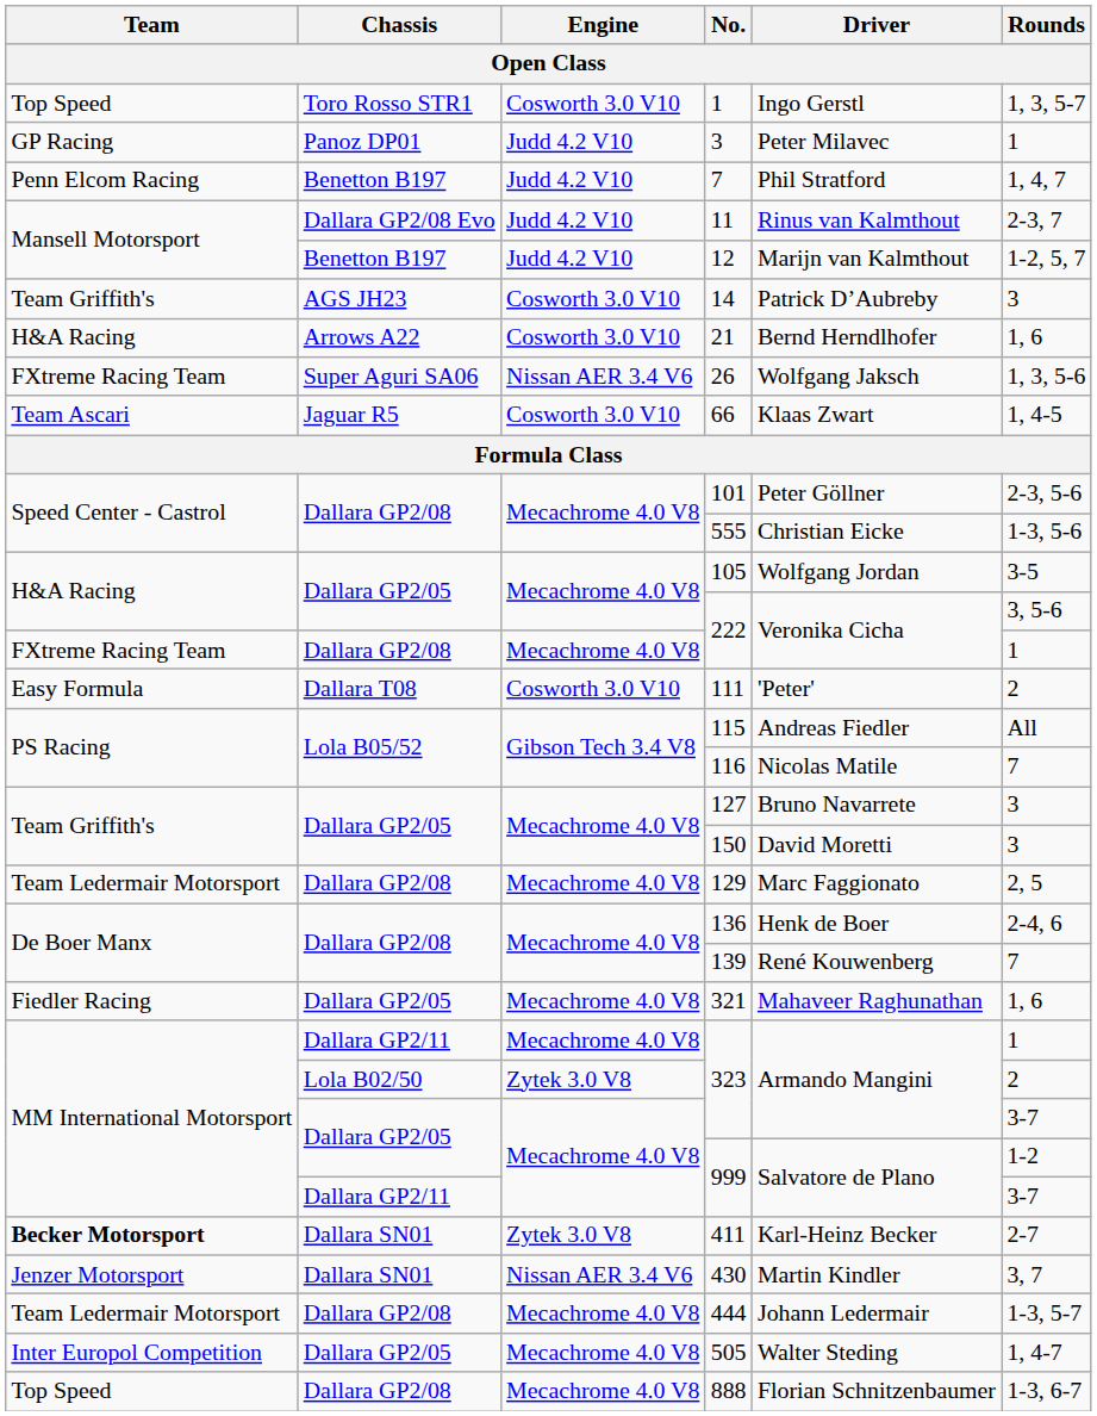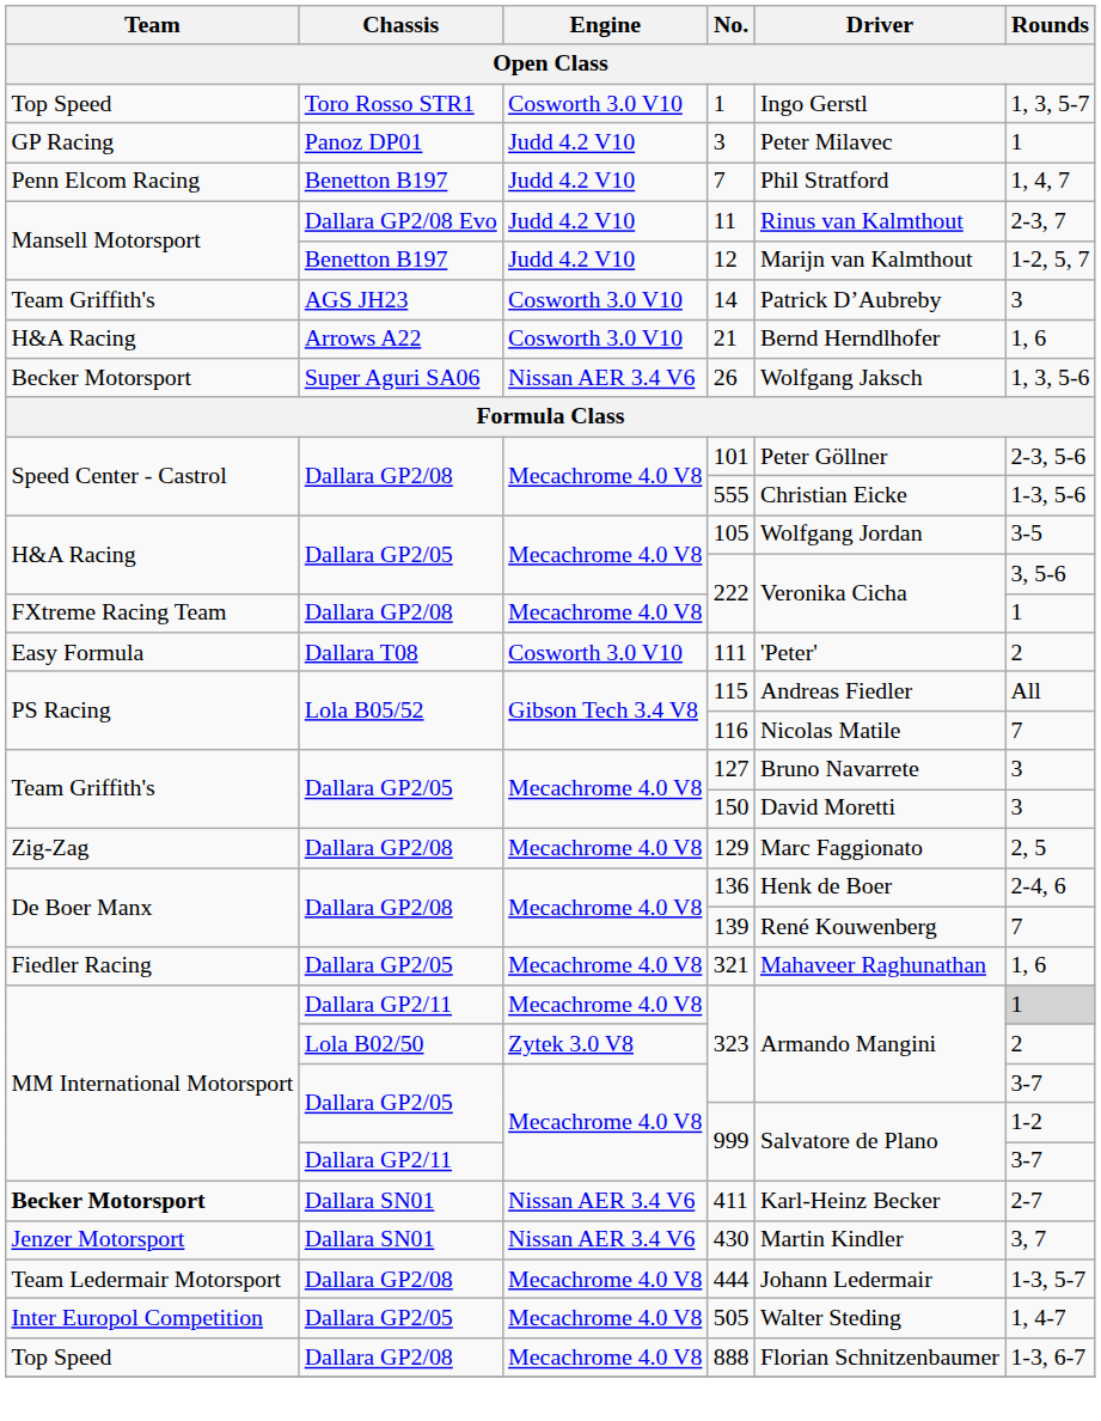 <table class="wikitable" style="font-size: 85%;">
 <tr>
 <th>Team</th>
 <th>Chassis</th>
 <th>Engine</th>
 <th>No.</th>
 <th>Driver</th>
 <th>Rounds</th>
 </tr>
 <tr>
 <th colspan=6>Open Class</th>
 </tr>
 <tr>
 <td>Top Speed</td>
 <td><a href='#'>Toro Rosso STR1</a></td>
 <td><a href='#'>Cosworth 3.0 V10</a></td>
 <td>1</td>
 <td> Ingo Gerstl</td>
 <td>1, 3, 5-7</td>
 </tr>
 <tr>
 <td>GP Racing</td>
 <td><a href='#'>Panoz DP01</a></td>
 <td><a href='#'>Judd 4.2 V10</a></td>
 <td>3</td>
 <td> Peter Milavec</td>
 <td>1</td>
 </tr>
 <tr>
 <td>Penn Elcom Racing</td>
 <td><a href='#'>Benetton B197</a></td>
 <td><a href='#'>Judd 4.2 V10</a></td>
 <td>7</td>
 <td> Phil Stratford</td>
 <td>1, 4, 7</td>
 </tr>
 <tr>
 <td rowspan=2>Mansell Motorsport</td>
 <td><a href='#'>Dallara GP2/08 Evo</a></td>
 <td><a href='#'>Judd 4.2 V10</a></td>
 <td>11</td>
 <td> <a href='#'>Rinus van Kalmthout</a></td>
 <td>2-3, 7</td>
 </tr>
 <tr>
 <td><a href='#'>Benetton B197</a></td>
 <td><a href='#'>Judd 4.2 V10</a></td>
 <td>12</td>
 <td> Marijn van Kalmthout</td>
 <td>1-2, 5, 7</td>
 </tr>
 <tr>
 <td>Team Griffith's</td>
 <td><a href='#'>AGS JH23</a></td>
 <td><a href='#'>Cosworth 3.0 V10</a></td>
 <td>14</td>
 <td> Patrick D’Aubreby</td>
 <td>3</td>
 </tr>
 <tr>
 <td>H&A Racing</td>
 <td><a href='#'>Arrows A22</a></td>
 <td><a href='#'>Cosworth 3.0 V10</a></td>
 <td>21</td>
 <td> Bernd Herndlhofer</td>
 <td>1, 6</td>
 </tr>
 <tr>
-<td>FXtreme Racing Team</td>
+<td>Becker Motorsport</td>
 <td><a href='#'>Super Aguri SA06</a></td>
 <td><a href='#'>Nissan AER 3.4 V6</a></td>
 <td>26</td>
 <td> Wolfgang Jaksch</td>
 <td>1, 3, 5-6</td>
-</tr>
-<tr>
-<td><a href='#'>Team Ascari</a></td>
-<td><a href='#'>Jaguar R5</a></td>
-<td><a href='#'>Cosworth 3.0 V10</a></td>
-<td>66</td>
-<td> Klaas Zwart</td>
-<td>1, 4-5</td>
 </tr>
 <tr>
 <th colspan=6>Formula Class</th>
 </tr>
 <tr>
 <td rowspan=2>Speed Center - Castrol</td>
 <td rowspan=2><a href='#'>Dallara GP2/08</a></td>
 <td rowspan=2><a href='#'>Mecachrome 4.0 V8</a></td>
 <td>101</td>
 <td> Peter Göllner</td>
 <td>2-3, 5-6</td>
 </tr>
 <tr>
 <td>555</td>
 <td> Christian Eicke</td>
 <td>1-3, 5-6</td>
 </tr>
 <tr>
 <td rowspan=2>H&A Racing</td>
 <td rowspan=2><a href='#'>Dallara GP2/05</a></td>
 <td rowspan=2><a href='#'>Mecachrome 4.0 V8</a></td>
 <td>105</td>
 <td> Wolfgang Jordan</td>
 <td>3-5</td>
 </tr>
 <tr>
 <td rowspan=2>222</td>
 <td rowspan=2> Veronika Cicha</td>
 <td>3, 5-6</td>
 </tr>
 <tr>
 <td>FXtreme Racing Team</td>
 <td><a href='#'>Dallara GP2/08</a></td>
 <td><a href='#'>Mecachrome 4.0 V8</a></td>
 <td>1</td>
 </tr>
 <tr>
 <td>Easy Formula</td>
 <td><a href='#'>Dallara T08</a></td>
 <td><a href='#'>Cosworth 3.0 V10</a></td>
 <td>111</td>
 <td> 'Peter'</td>
 <td>2</td>
 </tr>
 <tr>
 <td rowspan=2>PS Racing</td>
 <td rowspan=2><a href='#'>Lola B05/52</a></td>
 <td rowspan=2><a href='#'>Gibson Tech 3.4 V8</a></td>
 <td>115</td>
 <td> Andreas Fiedler</td>
 <td>All</td>
 </tr>
 <tr>
 <td>116</td>
 <td> Nicolas Matile</td>
 <td>7</td>
 </tr>
 <tr>
 <td rowspan=2>Team Griffith's</td>
 <td rowspan=2><a href='#'>Dallara GP2/05</a></td>
 <td rowspan=2><a href='#'>Mecachrome 4.0 V8</a></td>
 <td>127</td>
 <td> Bruno Navarrete</td>
 <td>3</td>
 </tr>
 <tr>
 <td>150</td>
 <td> David Moretti</td>
 <td>3</td>
 </tr>
 <tr>
-<td>Team Ledermair Motorsport</td>
+<td>Zig-Zag</td>
 <td><a href='#'>Dallara GP2/08</a></td>
 <td><a href='#'>Mecachrome 4.0 V8</a></td>
 <td>129</td>
 <td> Marc Faggionato</td>
 <td>2, 5</td>
 </tr>
 <tr>
 <td rowspan=2>De Boer Manx</td>
 <td rowspan=2><a href='#'>Dallara GP2/08</a></td>
 <td rowspan=2><a href='#'>Mecachrome 4.0 V8</a></td>
 <td>136</td>
 <td> Henk de Boer</td>
 <td>2-4, 6</td>
 </tr>
 <tr>
 <td>139</td>
 <td> René Kouwenberg</td>
 <td>7</td>
 </tr>
 <tr>
 <td>Fiedler Racing</td>
 <td><a href='#'>Dallara GP2/05</a></td>
 <td><a href='#'>Mecachrome 4.0 V8</a></td>
 <td>321</td>
 <td> <a href='#'>Mahaveer Raghunathan</a></td>
 <td>1, 6</td>
 </tr>
 <tr>
 <td rowspan=5>MM International Motorsport</td>
 <td><a href='#'>Dallara GP2/11</a></td>
 <td><a href='#'>Mecachrome 4.0 V8</a></td>
 <td rowspan=3>323</td>
 <td rowspan=3> Armando Mangini</td>
-<td>1</td>
+<td style="background: lightgrey;">1</td>
 </tr>
 <tr>
 <td><a href='#'>Lola B02/50</a></td>
 <td><a href='#'>Zytek 3.0 V8</a></td>
 <td>2</td>
 </tr>
 <tr>
 <td rowspan=2><a href='#'>Dallara GP2/05</a></td>
 <td rowspan=3><a href='#'>Mecachrome 4.0 V8</a></td>
 <td>3-7</td>
 </tr>
 <tr>
 <td rowspan=2>999</td>
 <td rowspan=2> Salvatore de Plano</td>
 <td>1-2</td>
 </tr>
 <tr>
 <td><a href='#'>Dallara GP2/11</a></td>
 <td>3-7</td>
 </tr>
 <tr>
 <td><strong>Becker Motorsport</strong></td>
 <td><a href='#'>Dallara SN01</a></td>
-<td><a href='#'>Zytek 3.0 V8</a></td>
+<td><a href='#'>Nissan AER 3.4 V6</a></td>
 <td>411</td>
 <td> Karl-Heinz Becker</td>
 <td>2-7</td>
 </tr>
 <tr>
 <td><a href='#'>Jenzer Motorsport</a></td>
 <td><a href='#'>Dallara SN01</a></td>
 <td><a href='#'>Nissan AER 3.4 V6</a></td>
 <td>430</td>
 <td> Martin Kindler</td>
 <td>3, 7</td>
 </tr>
 <tr>
 <td>Team Ledermair Motorsport</td>
 <td><a href='#'>Dallara GP2/08</a></td>
 <td><a href='#'>Mecachrome 4.0 V8</a></td>
 <td>444</td>
 <td> Johann Ledermair</td>
 <td>1-3, 5-7</td>
 </tr>
 <tr>
 <td><a href='#'>Inter Europol Competition</a></td>
 <td><a href='#'>Dallara GP2/05</a></td>
 <td><a href='#'>Mecachrome 4.0 V8</a></td>
 <td>505</td>
 <td> Walter Steding</td>
 <td>1, 4-7</td>
 </tr>
 <tr>
 <td>Top Speed</td>
 <td><a href='#'>Dallara GP2/08</a></td>
 <td><a href='#'>Mecachrome 4.0 V8</a></td>
 <td>888</td>
 <td> Florian Schnitzenbaumer</td>
 <td>1-3, 6-7</td>
 </tr>
 <tr>
 </tr>
 </table>
